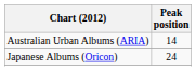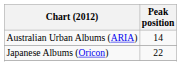 <table class="wikitable sortable">
 <tr>
 <th>Chart (2012)</th>
 <th>Peak<br>position</th>
 </tr>
 <tr>
 <td>Australian Urban Albums (<a href='#'>ARIA</a>)</td>
 <td style="text-align:center;">14</td>
 </tr>
 <tr>
 </tr>
 <tr>
 </tr>
 <tr>
 </tr>
 <tr>
 </tr>
 <tr>
 </tr>
 <tr>
 </tr>
 <tr>
 <td>Japanese Albums (<a href='#'>Oricon</a>)</td>
-<td align="center">24</td>
+<td align="center">22</td>
 </tr>
 <tr>
 </tr>
 <tr>
 </tr>
 <tr>
 </tr>
 <tr>
 </tr>
 </table>
